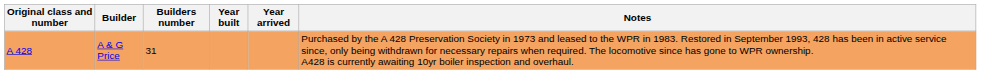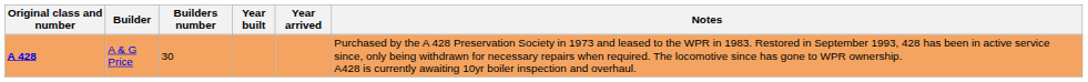 <table class="sortable wikitable" border="1">
 <tr>
 <th>Original class and number</th>
 <th>Builder</th>
 <th>Builders number</th>
 <th>Year built</th>
 <th>Year arrived</th>
 <th>Notes</th>
 </tr>
 <tr style="background:#f4a460;">
-<td><a href='#'>A 428</a></td>
+<td><strong><a href='#'>A 428</a></strong></td>
 <td><a href='#'>A & G Price</a></td>
-<td>31</td>
+<td>30</td>
 <td></td>
 <td></td>
 <td>Purchased by the A 428 Preservation Society in 1973 and leased to the WPR in 1983. Restored in September 1993, 428 has been in active service since, only being withdrawn for necessary repairs when required. The locomotive since has gone to WPR ownership.<br>A428 is currently awaiting 10yr boiler inspection and overhaul.</td>
 </tr>
 </table>
